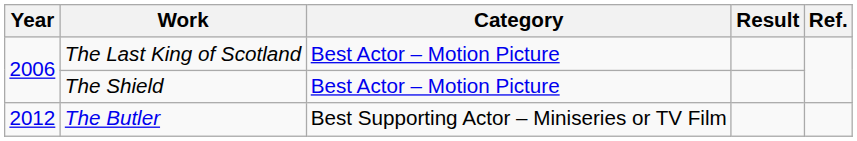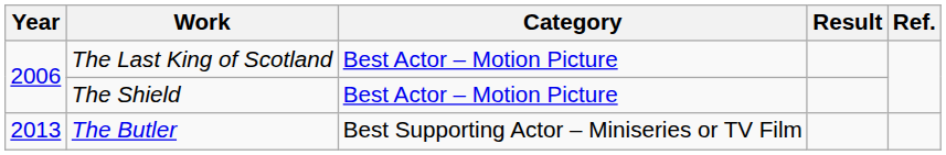 <table class="wikitable">
 <tr>
 <th>Year</th>
 <th>Work</th>
 <th>Category</th>
 <th>Result</th>
 <th>Ref.</th>
 </tr>
 <tr>
 <td rowspan="2"><a href='#'>2006</a></td>
 <td rowspan="1"><em>The Last King of Scotland</em></td>
 <td rowspan="1"><a href='#'>Best Actor – Motion Picture</a></td>
 <td></td>
 <td rowspan="2"></td>
 </tr>
 <tr>
 <td rowspan="1"><em>The Shield</em></td>
 <td rowspan="1"><a href='#'>Best Actor – Motion Picture</a></td>
 <td></td>
 </tr>
 <tr>
-<td rowspan="1"><a href='#'>2012</a></td>
+<td rowspan="1"><a href='#'>2013</a></td>
 <td rowspan="1"><em><a href='#'>The Butler</a></em></td>
 <td rowspan="1">Best Supporting Actor – Miniseries or TV Film</td>
 <td></td>
 <td rowspan="1"></td>
 </tr>
 </table>
